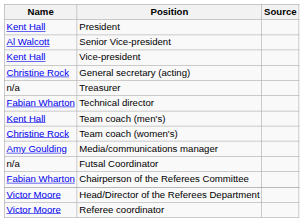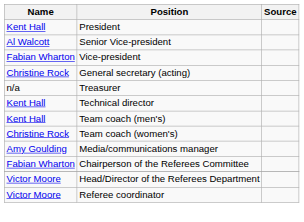 <table class="wikitable">
 <tr>
 <th>Name</th>
 <th>Position</th>
 <th>Source</th>
 </tr>
 <tr>
 <td> <a href='#'>Kent Hall</a></td>
 <td>President</td>
 <td></td>
 </tr>
 <tr>
 <td> <a href='#'>Al Walcott</a></td>
 <td>Senior Vice-president</td>
 <td></td>
 </tr>
 <tr>
-<td> <a href='#'>Kent Hall</a></td>
+<td> <a href='#'>Fabian Wharton</a></td>
 <td>Vice-president</td>
 <td></td>
 </tr>
 <tr>
 <td> <a href='#'>Christine Rock</a></td>
 <td>General secretary (acting)</td>
 <td></td>
 </tr>
 <tr>
 <td>n/a</td>
 <td>Treasurer</td>
 <td></td>
 </tr>
 <tr>
-<td> <a href='#'>Fabian Wharton</a></td>
+<td> <a href='#'>Kent Hall</a></td>
 <td>Technical director</td>
 <td></td>
 </tr>
 <tr>
 <td> <a href='#'>Kent Hall</a></td>
 <td>Team coach (men's)</td>
 <td></td>
 </tr>
 <tr>
 <td> <a href='#'>Christine Rock</a></td>
 <td>Team coach (women's)</td>
 <td></td>
 </tr>
 <tr>
 <td> <a href='#'>Amy Goulding</a></td>
 <td>Media/communications manager</td>
-<td></td>
-</tr>
-<tr>
-<td>n/a</td>
-<td>Futsal Coordinator</td>
 <td></td>
 </tr>
 <tr>
 <td> <a href='#'>Fabian Wharton</a></td>
 <td>Chairperson of the Referees Committee</td>
 <td></td>
 </tr>
 <tr>
 </tr>
 <tr>
 <td> <a href='#'>Victor Moore</a></td>
 <td>Head/Director of the Referees Department</td>
 <td></td>
 </tr>
 <tr>
 <td> <a href='#'>Victor Moore</a></td>
 <td>Referee coordinator</td>
 <td></td>
 </tr>
 </table>
